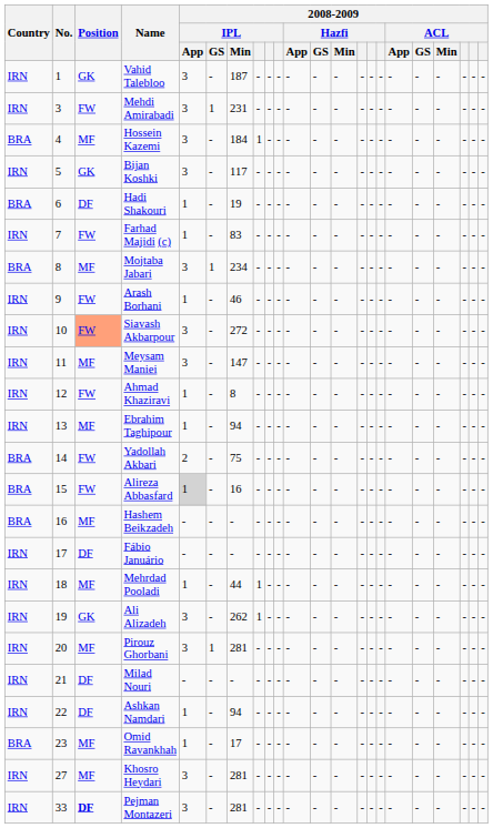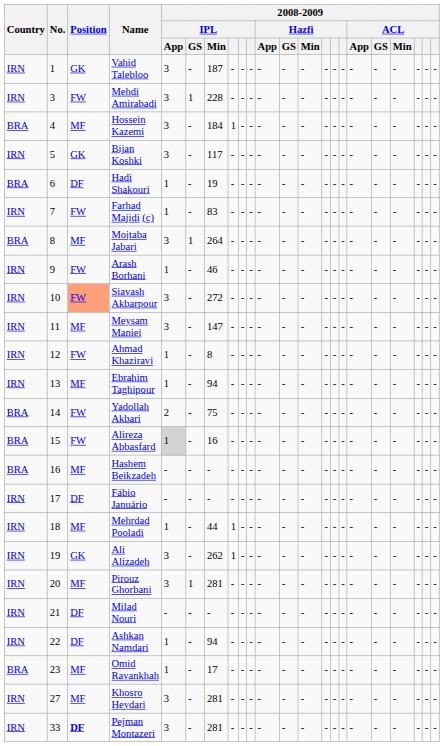 <table class="wikitable">
 <tr>
 <th rowspan="3">Country</th>
 <th rowspan="3">No.</th>
 <th rowspan="3"><a href='#'>Position</a></th>
 <th rowspan="3">Name</th>
 <th colspan="18">2008-2009</th>
 </tr>
 <tr>
 <th colspan="6"><a href='#'>IPL</a></th>
 <th colspan="6"><a href='#'>Hazfi</a></th>
 <th colspan="6"><a href='#'>ACL</a></th>
 </tr>
 <tr>
 <th>App</th>
 <th>GS</th>
 <th>Min</th>
 <th></th>
 <th></th>
 <th></th>
 <th>App</th>
 <th>GS</th>
 <th>Min</th>
 <th></th>
 <th></th>
 <th></th>
 <th>App</th>
 <th>GS</th>
 <th>Min</th>
 <th></th>
 <th></th>
 <th></th>
 </tr>
 <tr>
 <td> <a href='#'>IRN</a></td>
 <td>1</td>
 <td><a href='#'>GK</a></td>
 <td><a href='#'>Vahid Talebloo</a></td>
 <td>3</td>
 <td>-</td>
 <td>187</td>
 <td>-</td>
 <td>-</td>
 <td>-</td>
 <td>-</td>
 <td>-</td>
 <td>-</td>
 <td>-</td>
 <td>-</td>
 <td>-</td>
 <td>-</td>
 <td>-</td>
 <td>-</td>
 <td>-</td>
 <td>-</td>
 <td>-</td>
 </tr>
 <tr>
 <td> <a href='#'>IRN</a></td>
 <td>3</td>
 <td><a href='#'>FW</a></td>
 <td><a href='#'>Mehdi Amirabadi</a></td>
 <td>3</td>
 <td>1</td>
-<td>231</td>
+<td>228</td>
 <td>-</td>
 <td>-</td>
 <td>-</td>
 <td>-</td>
 <td>-</td>
 <td>-</td>
 <td>-</td>
 <td>-</td>
 <td>-</td>
 <td>-</td>
 <td>-</td>
 <td>-</td>
 <td>-</td>
 <td>-</td>
 <td>-</td>
 </tr>
 <tr>
 <td> <a href='#'>BRA</a></td>
 <td>4</td>
 <td><a href='#'>MF</a></td>
 <td><a href='#'>Hossein Kazemi</a></td>
 <td>3</td>
 <td>-</td>
 <td>184</td>
 <td>1</td>
 <td>-</td>
 <td>-</td>
 <td>-</td>
 <td>-</td>
 <td>-</td>
 <td>-</td>
 <td>-</td>
 <td>-</td>
 <td>-</td>
 <td>-</td>
 <td>-</td>
 <td>-</td>
 <td>-</td>
 <td>-</td>
 </tr>
 <tr>
 <td> <a href='#'>IRN</a></td>
 <td>5</td>
 <td><a href='#'>GK</a></td>
 <td><a href='#'>Bijan Koshki</a></td>
 <td>3</td>
 <td>-</td>
 <td>117</td>
 <td>-</td>
 <td>-</td>
 <td>-</td>
 <td>-</td>
 <td>-</td>
 <td>-</td>
 <td>-</td>
 <td>-</td>
 <td>-</td>
 <td>-</td>
 <td>-</td>
 <td>-</td>
 <td>-</td>
 <td>-</td>
 <td>-</td>
 </tr>
 <tr>
 <td> <a href='#'>BRA</a></td>
 <td>6</td>
 <td><a href='#'>DF</a></td>
 <td><a href='#'>Hadi Shakouri</a></td>
 <td>1</td>
 <td>-</td>
 <td>19</td>
 <td>-</td>
 <td>-</td>
 <td>-</td>
 <td>-</td>
 <td>-</td>
 <td>-</td>
 <td>-</td>
 <td>-</td>
 <td>-</td>
 <td>-</td>
 <td>-</td>
 <td>-</td>
 <td>-</td>
 <td>-</td>
 <td>-</td>
 </tr>
 <tr>
 <td> <a href='#'>IRN</a></td>
 <td>7</td>
 <td><a href='#'>FW</a></td>
 <td><a href='#'>Farhad Majidi</a> <a href='#'>(c)</a></td>
 <td>1</td>
 <td>-</td>
 <td>83</td>
 <td>-</td>
 <td>-</td>
 <td>-</td>
 <td>-</td>
 <td>-</td>
 <td>-</td>
 <td>-</td>
 <td>-</td>
 <td>-</td>
 <td>-</td>
 <td>-</td>
 <td>-</td>
 <td>-</td>
 <td>-</td>
 <td>-</td>
 </tr>
 <tr>
 <td> <a href='#'>BRA</a></td>
 <td>8</td>
 <td><a href='#'>MF</a></td>
 <td><a href='#'>Mojtaba Jabari</a></td>
 <td>3</td>
 <td>1</td>
-<td>234</td>
+<td>264</td>
 <td>-</td>
 <td>-</td>
 <td>-</td>
 <td>-</td>
 <td>-</td>
 <td>-</td>
 <td>-</td>
 <td>-</td>
 <td>-</td>
 <td>-</td>
 <td>-</td>
 <td>-</td>
 <td>-</td>
 <td>-</td>
 <td>-</td>
 </tr>
 <tr>
 <td> <a href='#'>IRN</a></td>
 <td>9</td>
 <td><a href='#'>FW</a></td>
 <td><a href='#'>Arash Borhani</a></td>
 <td>1</td>
 <td>-</td>
 <td>46</td>
 <td>-</td>
 <td>-</td>
 <td>-</td>
 <td>-</td>
 <td>-</td>
 <td>-</td>
 <td>-</td>
 <td>-</td>
 <td>-</td>
 <td>-</td>
 <td>-</td>
 <td>-</td>
 <td>-</td>
 <td>-</td>
 <td>-</td>
 </tr>
 <tr>
 <td> <a href='#'>IRN</a></td>
 <td>10</td>
 <td style="background: lightsalmon;"><a href='#'>FW</a></td>
 <td><a href='#'>Siavash Akbarpour</a></td>
 <td>3</td>
 <td>-</td>
 <td>272</td>
 <td>-</td>
 <td>-</td>
 <td>-</td>
 <td>-</td>
 <td>-</td>
 <td>-</td>
 <td>-</td>
 <td>-</td>
 <td>-</td>
 <td>-</td>
 <td>-</td>
 <td>-</td>
 <td>-</td>
 <td>-</td>
 <td>-</td>
 </tr>
 <tr>
 <td> <a href='#'>IRN</a></td>
 <td>11</td>
 <td><a href='#'>MF</a></td>
 <td><a href='#'>Meysam Maniei</a></td>
 <td>3</td>
 <td>-</td>
 <td>147</td>
 <td>-</td>
 <td>-</td>
 <td>-</td>
 <td>-</td>
 <td>-</td>
 <td>-</td>
 <td>-</td>
 <td>-</td>
 <td>-</td>
 <td>-</td>
 <td>-</td>
 <td>-</td>
 <td>-</td>
 <td>-</td>
 <td>-</td>
 </tr>
 <tr>
 <td> <a href='#'>IRN</a></td>
 <td>12</td>
 <td><a href='#'>FW</a></td>
 <td><a href='#'>Ahmad Khaziravi</a></td>
 <td>1</td>
 <td>-</td>
 <td>8</td>
 <td>-</td>
 <td>-</td>
 <td>-</td>
 <td>-</td>
 <td>-</td>
 <td>-</td>
 <td>-</td>
 <td>-</td>
 <td>-</td>
 <td>-</td>
 <td>-</td>
 <td>-</td>
 <td>-</td>
 <td>-</td>
 <td>-</td>
 </tr>
 <tr>
 <td> <a href='#'>IRN</a></td>
 <td>13</td>
 <td><a href='#'>MF</a></td>
 <td><a href='#'>Ebrahim Taghipour</a></td>
 <td>1</td>
 <td>-</td>
 <td>94</td>
 <td>-</td>
 <td>-</td>
 <td>-</td>
 <td>-</td>
 <td>-</td>
 <td>-</td>
 <td>-</td>
 <td>-</td>
 <td>-</td>
 <td>-</td>
 <td>-</td>
 <td>-</td>
 <td>-</td>
 <td>-</td>
 <td>-</td>
 </tr>
 <tr>
 <td> <a href='#'>BRA</a></td>
 <td>14</td>
 <td><a href='#'>FW</a></td>
 <td><a href='#'>Yadollah Akbari</a></td>
 <td>2</td>
 <td>-</td>
 <td>75</td>
 <td>-</td>
 <td>-</td>
 <td>-</td>
 <td>-</td>
 <td>-</td>
 <td>-</td>
 <td>-</td>
 <td>-</td>
 <td>-</td>
 <td>-</td>
 <td>-</td>
 <td>-</td>
 <td>-</td>
 <td>-</td>
 <td>-</td>
 </tr>
 <tr>
 <td> <a href='#'>BRA</a></td>
 <td>15</td>
 <td><a href='#'>FW</a></td>
 <td><a href='#'>Alireza Abbasfard</a></td>
 <td style="background: lightgrey;">1</td>
 <td>-</td>
 <td>16</td>
 <td>-</td>
 <td>-</td>
 <td>-</td>
 <td>-</td>
 <td>-</td>
 <td>-</td>
 <td>-</td>
 <td>-</td>
 <td>-</td>
 <td>-</td>
 <td>-</td>
 <td>-</td>
 <td>-</td>
 <td>-</td>
 <td>-</td>
 </tr>
 <tr>
 <td> <a href='#'>BRA</a></td>
 <td>16</td>
 <td><a href='#'>MF</a></td>
 <td><a href='#'>Hashem Beikzadeh</a></td>
 <td>-</td>
 <td>-</td>
 <td>-</td>
 <td>-</td>
 <td>-</td>
 <td>-</td>
 <td>-</td>
 <td>-</td>
 <td>-</td>
 <td>-</td>
 <td>-</td>
 <td>-</td>
 <td>-</td>
 <td>-</td>
 <td>-</td>
 <td>-</td>
 <td>-</td>
 <td>-</td>
 </tr>
 <tr>
 <td> <a href='#'>IRN</a></td>
 <td>17</td>
 <td><a href='#'>DF</a></td>
 <td><a href='#'>Fábio Januário</a></td>
 <td>-</td>
 <td>-</td>
 <td>-</td>
 <td>-</td>
 <td>-</td>
 <td>-</td>
 <td>-</td>
 <td>-</td>
 <td>-</td>
 <td>-</td>
 <td>-</td>
 <td>-</td>
 <td>-</td>
 <td>-</td>
 <td>-</td>
 <td>-</td>
 <td>-</td>
 <td>-</td>
 </tr>
 <tr>
 <td> <a href='#'>IRN</a></td>
 <td>18</td>
 <td><a href='#'>MF</a></td>
 <td><a href='#'>Mehrdad Pooladi</a></td>
 <td>1</td>
 <td>-</td>
 <td>44</td>
 <td>1</td>
 <td>-</td>
 <td>-</td>
 <td>-</td>
 <td>-</td>
 <td>-</td>
 <td>-</td>
 <td>-</td>
 <td>-</td>
 <td>-</td>
 <td>-</td>
 <td>-</td>
 <td>-</td>
 <td>-</td>
 <td>-</td>
 </tr>
 <tr>
 <td> <a href='#'>IRN</a></td>
 <td>19</td>
 <td><a href='#'>GK</a></td>
 <td><a href='#'>Ali Alizadeh</a></td>
 <td>3</td>
 <td>-</td>
 <td>262</td>
 <td>1</td>
 <td>-</td>
 <td>-</td>
 <td>-</td>
 <td>-</td>
 <td>-</td>
 <td>-</td>
 <td>-</td>
 <td>-</td>
 <td>-</td>
 <td>-</td>
 <td>-</td>
 <td>-</td>
 <td>-</td>
 <td>-</td>
 </tr>
 <tr>
 <td> <a href='#'>IRN</a></td>
 <td>20</td>
 <td><a href='#'>MF</a></td>
 <td><a href='#'>Pirouz Ghorbani</a></td>
 <td>3</td>
 <td>1</td>
 <td>281</td>
 <td>-</td>
 <td>-</td>
 <td>-</td>
 <td>-</td>
 <td>-</td>
 <td>-</td>
 <td>-</td>
 <td>-</td>
 <td>-</td>
 <td>-</td>
 <td>-</td>
 <td>-</td>
 <td>-</td>
 <td>-</td>
 <td>-</td>
 </tr>
 <tr>
 <td> <a href='#'>IRN</a></td>
 <td>21</td>
 <td><a href='#'>DF</a></td>
 <td><a href='#'>Milad Nouri</a></td>
 <td>-</td>
 <td>-</td>
 <td>-</td>
 <td>-</td>
 <td>-</td>
 <td>-</td>
 <td>-</td>
 <td>-</td>
 <td>-</td>
 <td>-</td>
 <td>-</td>
 <td>-</td>
 <td>-</td>
 <td>-</td>
 <td>-</td>
 <td>-</td>
 <td>-</td>
 <td>-</td>
 </tr>
 <tr>
 <td> <a href='#'>IRN</a></td>
 <td>22</td>
 <td><a href='#'>DF</a></td>
 <td><a href='#'>Ashkan Namdari</a></td>
 <td>1</td>
 <td>-</td>
 <td>94</td>
 <td>-</td>
 <td>-</td>
 <td>-</td>
 <td>-</td>
 <td>-</td>
 <td>-</td>
 <td>-</td>
 <td>-</td>
 <td>-</td>
 <td>-</td>
 <td>-</td>
 <td>-</td>
 <td>-</td>
 <td>-</td>
 <td>-</td>
 </tr>
 <tr>
 <td> <a href='#'>BRA</a></td>
 <td>23</td>
 <td><a href='#'>MF</a></td>
 <td><a href='#'>Omid Ravankhah</a></td>
 <td>1</td>
 <td>-</td>
 <td>17</td>
 <td>-</td>
 <td>-</td>
 <td>-</td>
 <td>-</td>
 <td>-</td>
 <td>-</td>
 <td>-</td>
 <td>-</td>
 <td>-</td>
 <td>-</td>
 <td>-</td>
 <td>-</td>
 <td>-</td>
 <td>-</td>
 <td>-</td>
 </tr>
 <tr>
 <td> <a href='#'>IRN</a></td>
 <td>27</td>
 <td><a href='#'>MF</a></td>
 <td><a href='#'>Khosro Heydari</a></td>
 <td>3</td>
 <td>-</td>
 <td>281</td>
 <td>-</td>
 <td>-</td>
 <td>-</td>
 <td>-</td>
 <td>-</td>
 <td>-</td>
 <td>-</td>
 <td>-</td>
 <td>-</td>
 <td>-</td>
 <td>-</td>
 <td>-</td>
 <td>-</td>
 <td>-</td>
 <td>-</td>
 </tr>
 <tr>
 <td> <a href='#'>IRN</a></td>
 <td>33</td>
 <td><strong><a href='#'>DF</a></strong></td>
 <td><a href='#'>Pejman Montazeri</a></td>
 <td>3</td>
 <td>-</td>
 <td>281</td>
 <td>-</td>
 <td>-</td>
 <td>-</td>
 <td>-</td>
 <td>-</td>
 <td>-</td>
 <td>-</td>
 <td>-</td>
 <td>-</td>
 <td>-</td>
 <td>-</td>
 <td>-</td>
 <td>-</td>
 <td>-</td>
 <td>-</td>
 </tr>
 </table>
